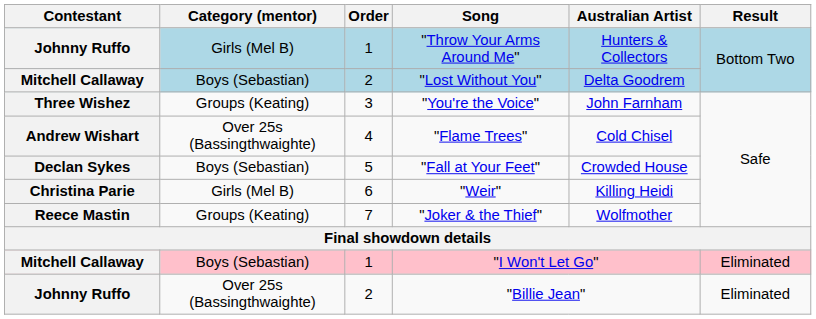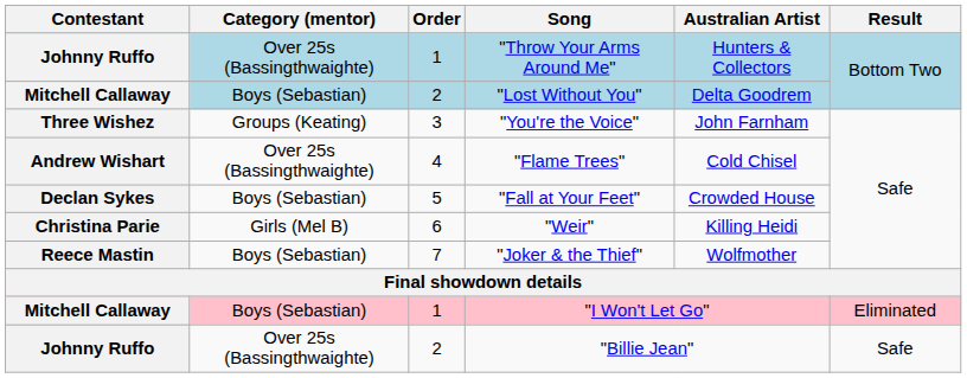 <table class="wikitable plainrowheaders" style="text-align:center;">
 <tr>
 <th scope="col" style="width:10em;">Contestant</th>
 <th scope="col">Category (mentor)</th>
 <th scope="col">Order</th>
 <th scope="col">Song</th>
 <th scope="col">Australian Artist</th>
 <th scope="col" style="width:7em;">Result</th>
 </tr>
 <tr style="background:lightblue;">
 <th scope="row">Johnny Ruffo</th>
-<td>Girls (Mel B)</td>
+<td>Over 25s (Bassingthwaighte)</td>
 <td>1</td>
 <td>"<a href='#'>Throw Your Arms Around Me</a>"</td>
 <td><a href='#'>Hunters & Collectors</a></td>
 <td rowspan=2>Bottom Two</td>
 </tr>
 <tr style="background:lightblue;">
 <th scope="row">Mitchell Callaway</th>
 <td>Boys (Sebastian)</td>
 <td>2</td>
 <td>"<a href='#'>Lost Without You</a>"</td>
 <td><a href='#'>Delta Goodrem</a></td>
 </tr>
 <tr>
 <th scope="row">Three Wishez</th>
 <td>Groups (Keating)</td>
 <td>3</td>
 <td>"<a href='#'>You're the Voice</a>"</td>
 <td><a href='#'>John Farnham</a></td>
 <td rowspan=5>Safe</td>
 </tr>
 <tr>
 <th scope="row">Andrew Wishart</th>
 <td>Over 25s (Bassingthwaighte)</td>
 <td>4</td>
 <td>"<a href='#'>Flame Trees</a>"</td>
 <td><a href='#'>Cold Chisel</a></td>
 </tr>
 <tr>
 <th scope="row">Declan Sykes</th>
 <td>Boys (Sebastian)</td>
 <td>5</td>
 <td>"<a href='#'>Fall at Your Feet</a>"</td>
 <td><a href='#'>Crowded House</a></td>
 </tr>
 <tr>
 <th scope="row">Christina Parie</th>
 <td>Girls (Mel B)</td>
 <td>6</td>
 <td>"<a href='#'>Weir</a>"</td>
 <td><a href='#'>Killing Heidi</a></td>
 </tr>
 <tr>
 <th scope="row">Reece Mastin</th>
-<td>Groups (Keating)</td>
+<td>Boys (Sebastian)</td>
 <td>7</td>
 <td>"<a href='#'>Joker & the Thief</a>"</td>
 <td><a href='#'>Wolfmother</a></td>
 </tr>
 <tr>
 <th colspan=6>Final showdown details</th>
 </tr>
 <tr style="background:pink;">
 <th scope="row">Mitchell Callaway</th>
 <td>Boys (Sebastian)</td>
 <td>1</td>
 <td colspan="2">"<a href='#'>I Won't Let Go</a>"</td>
 <td>Eliminated</td>
 </tr>
 <tr>
 <th scope="row">Johnny Ruffo</th>
 <td>Over 25s (Bassingthwaighte)</td>
 <td>2</td>
 <td colspan="2">"<a href='#'>Billie Jean</a>"</td>
-<td>Eliminated</td>
+<td>Safe</td>
 </tr>
 </table>
